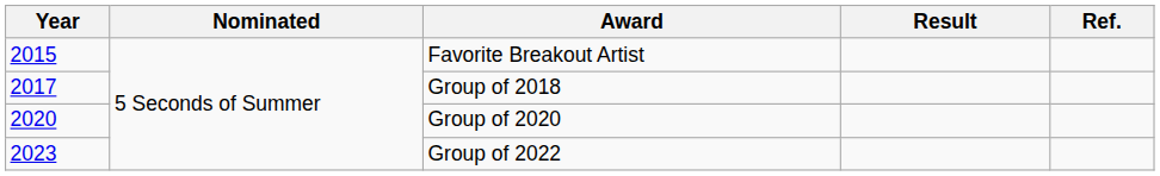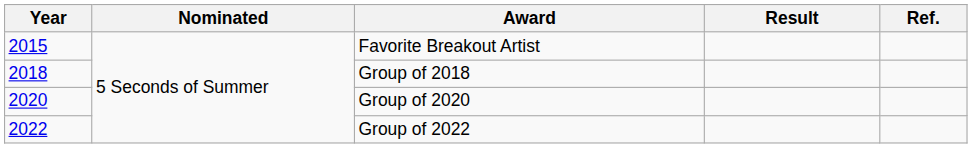 <table class="wikitable" style="width:100%;">
 <tr>
 <th width=5%>Year</th>
 <th style="width:15%;">Nominated</th>
 <th style="width:20%;">Award</th>
 <th style="width:10%;">Result</th>
 <th style="width:5%;">Ref.</th>
 </tr>
 <tr>
 <td><a href='#'>2015</a></td>
 <td rowspan="4">5 Seconds of Summer</td>
 <td>Favorite Breakout Artist</td>
 <td></td>
 <td></td>
 </tr>
 <tr>
-<td><a href='#'>2017</a></td>
+<td><a href='#'>2018</a></td>
 <td>Group of 2018</td>
 <td></td>
 <td></td>
 </tr>
 <tr>
 <td><a href='#'>2020</a></td>
 <td>Group of 2020</td>
 <td></td>
 <td></td>
 </tr>
 <tr>
-<td><a href='#'>2023</a></td>
+<td><a href='#'>2022</a></td>
 <td>Group of 2022</td>
 <td></td>
 <td></td>
 </tr>
 </table>
